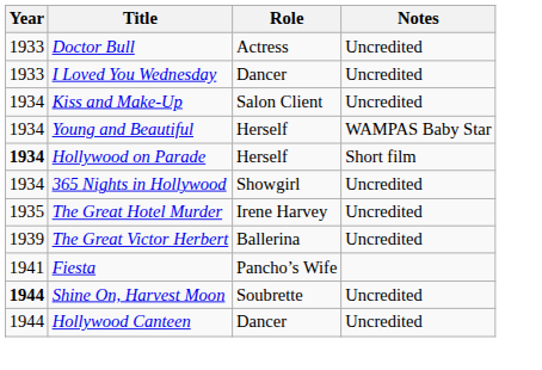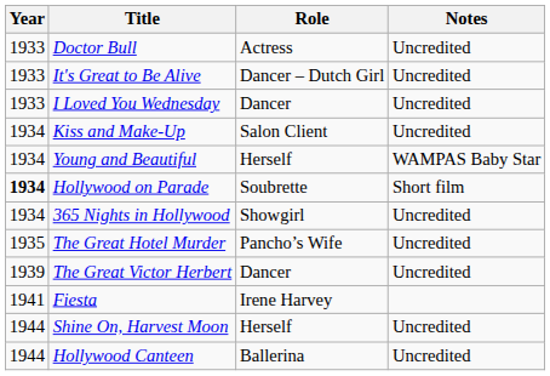 <table class="wikitable sortable">
 <tr>
 <th>Year</th>
 <th>Title</th>
 <th>Role</th>
 <th>Notes</th>
 </tr>
 <tr>
 <td>1933</td>
 <td><em><a href='#'>Doctor Bull</a></em></td>
 <td>Actress</td>
+<td>Uncredited</td>
+</tr>
+<tr>
+<td>1933</td>
+<td><em><a href='#'>It's Great to Be Alive</a></em></td>
+<td>Dancer – Dutch Girl</td>
 <td>Uncredited</td>
 </tr>
 <tr>
 <td>1933</td>
 <td><em><a href='#'>I Loved You Wednesday</a></em></td>
 <td>Dancer</td>
 <td>Uncredited</td>
 </tr>
 <tr>
 <td>1934</td>
 <td><em><a href='#'>Kiss and Make-Up</a></em></td>
 <td>Salon Client</td>
 <td>Uncredited</td>
 </tr>
 <tr>
 <td>1934</td>
 <td><em><a href='#'>Young and Beautiful</a></em></td>
 <td>Herself</td>
 <td>WAMPAS Baby Star</td>
 </tr>
 <tr>
 <td><strong>1934</strong></td>
 <td><em><a href='#'>Hollywood on Parade</a></em></td>
-<td>Herself</td>
+<td>Soubrette</td>
 <td>Short film</td>
 </tr>
 <tr>
 <td>1934</td>
 <td><em><a href='#'>365 Nights in Hollywood</a></em></td>
 <td>Showgirl</td>
 <td>Uncredited</td>
 </tr>
 <tr>
 <td>1935</td>
 <td><em><a href='#'>The Great Hotel Murder</a></em></td>
-<td>Irene Harvey</td>
+<td>Pancho’s Wife</td>
 <td>Uncredited</td>
 </tr>
 <tr>
 <td>1939</td>
 <td><em><a href='#'>The Great Victor Herbert</a></em></td>
-<td>Ballerina</td>
+<td>Dancer</td>
 <td>Uncredited</td>
 </tr>
 <tr>
 <td>1941</td>
 <td><em><a href='#'>Fiesta</a></em></td>
-<td>Pancho’s Wife</td>
+<td>Irene Harvey</td>
 <td></td>
 </tr>
 <tr>
-<td><strong>1944</strong></td>
+<td>1944</td>
 <td><em><a href='#'>Shine On, Harvest Moon</a></em></td>
-<td>Soubrette</td>
+<td>Herself</td>
 <td>Uncredited</td>
 </tr>
 <tr>
 <td>1944</td>
 <td><em><a href='#'>Hollywood Canteen</a></em></td>
-<td>Dancer</td>
+<td>Ballerina</td>
 <td>Uncredited</td>
 </tr>
 </table>
